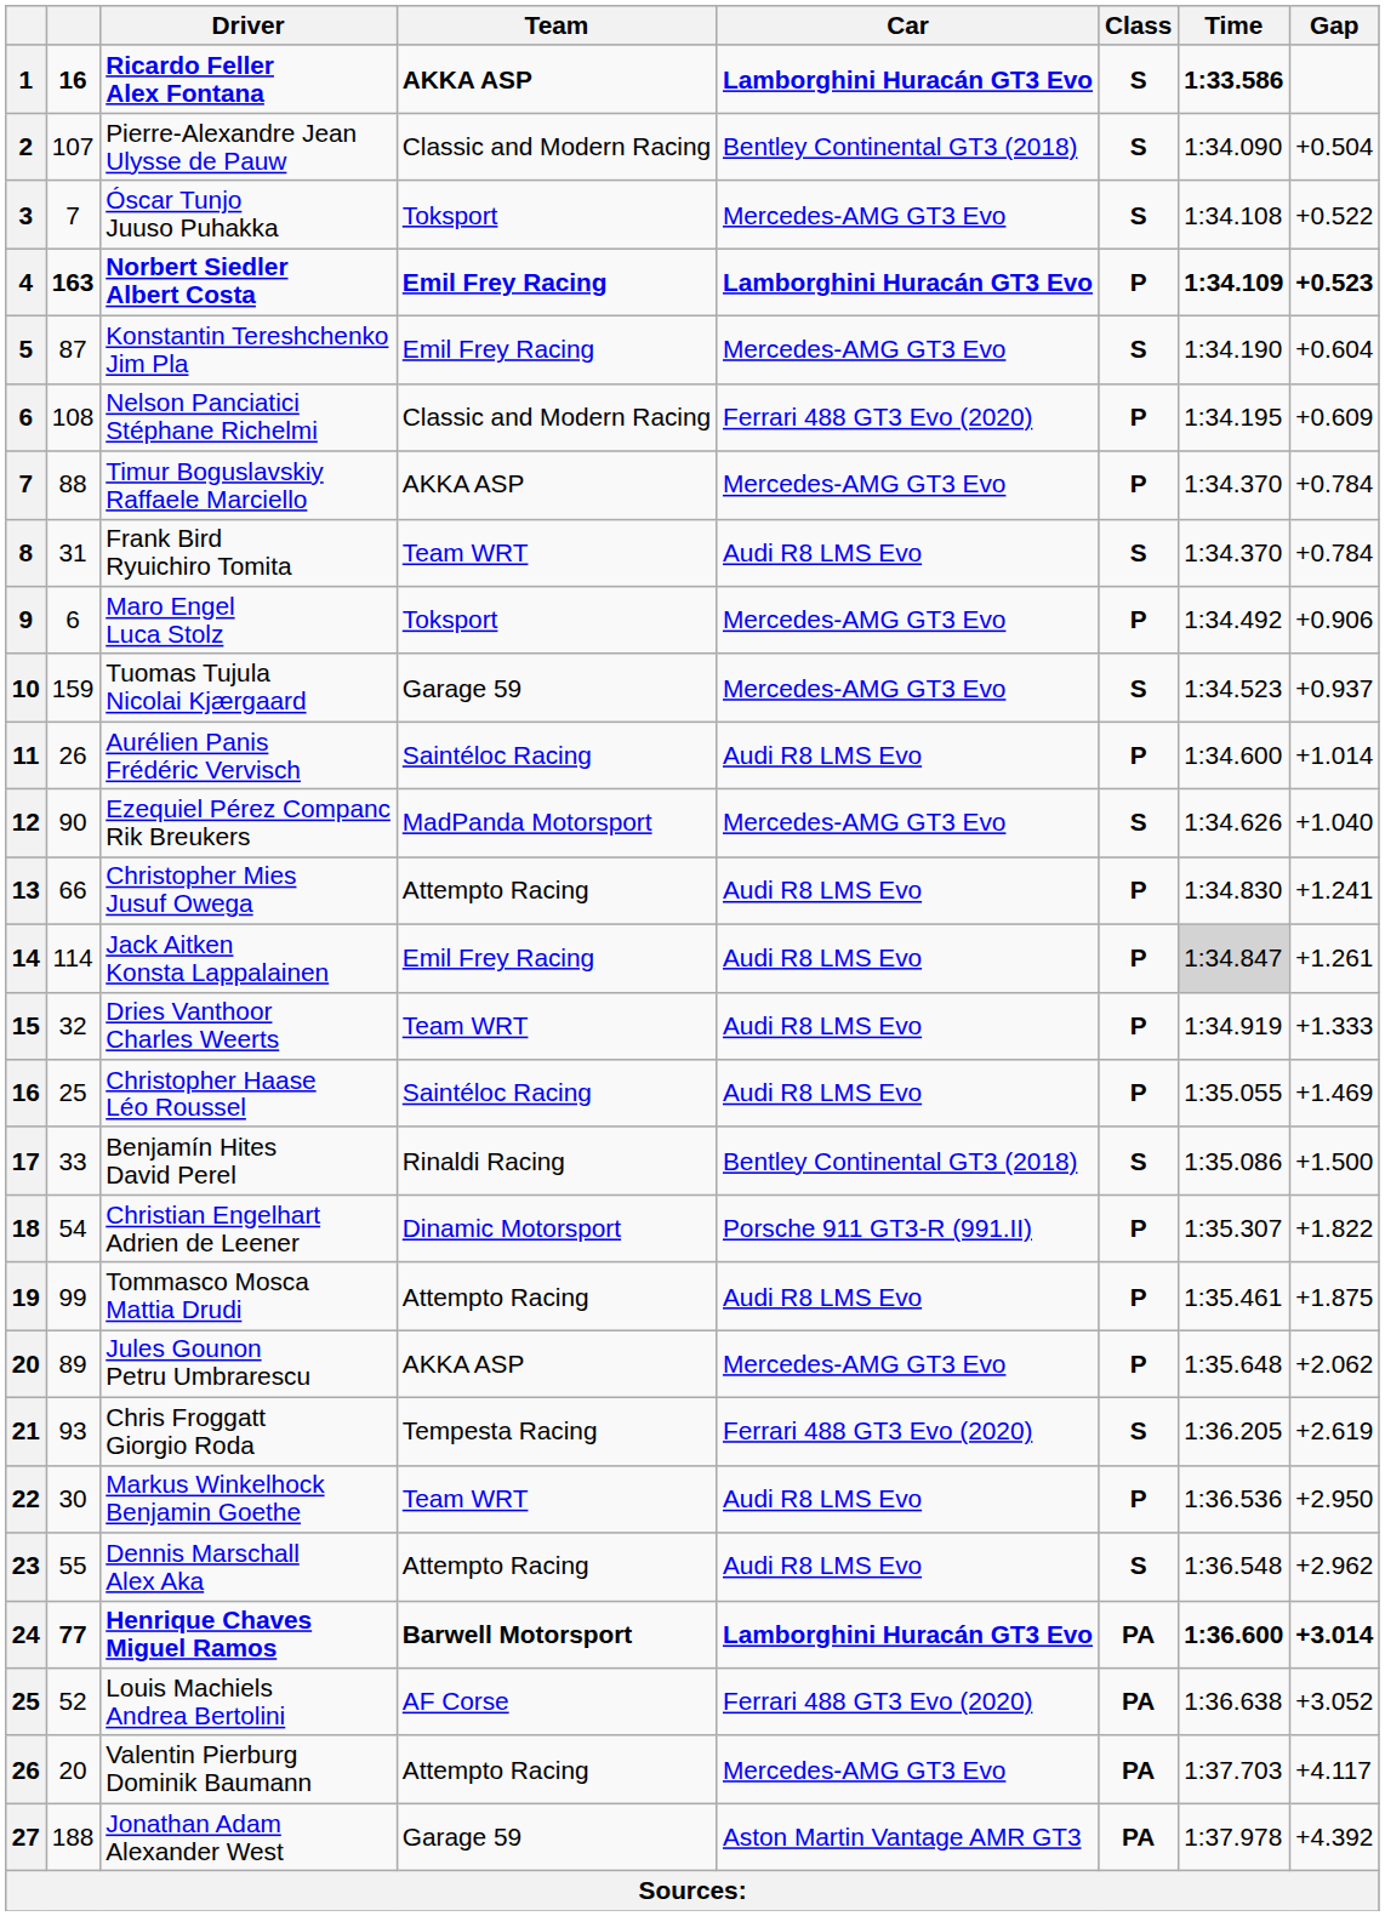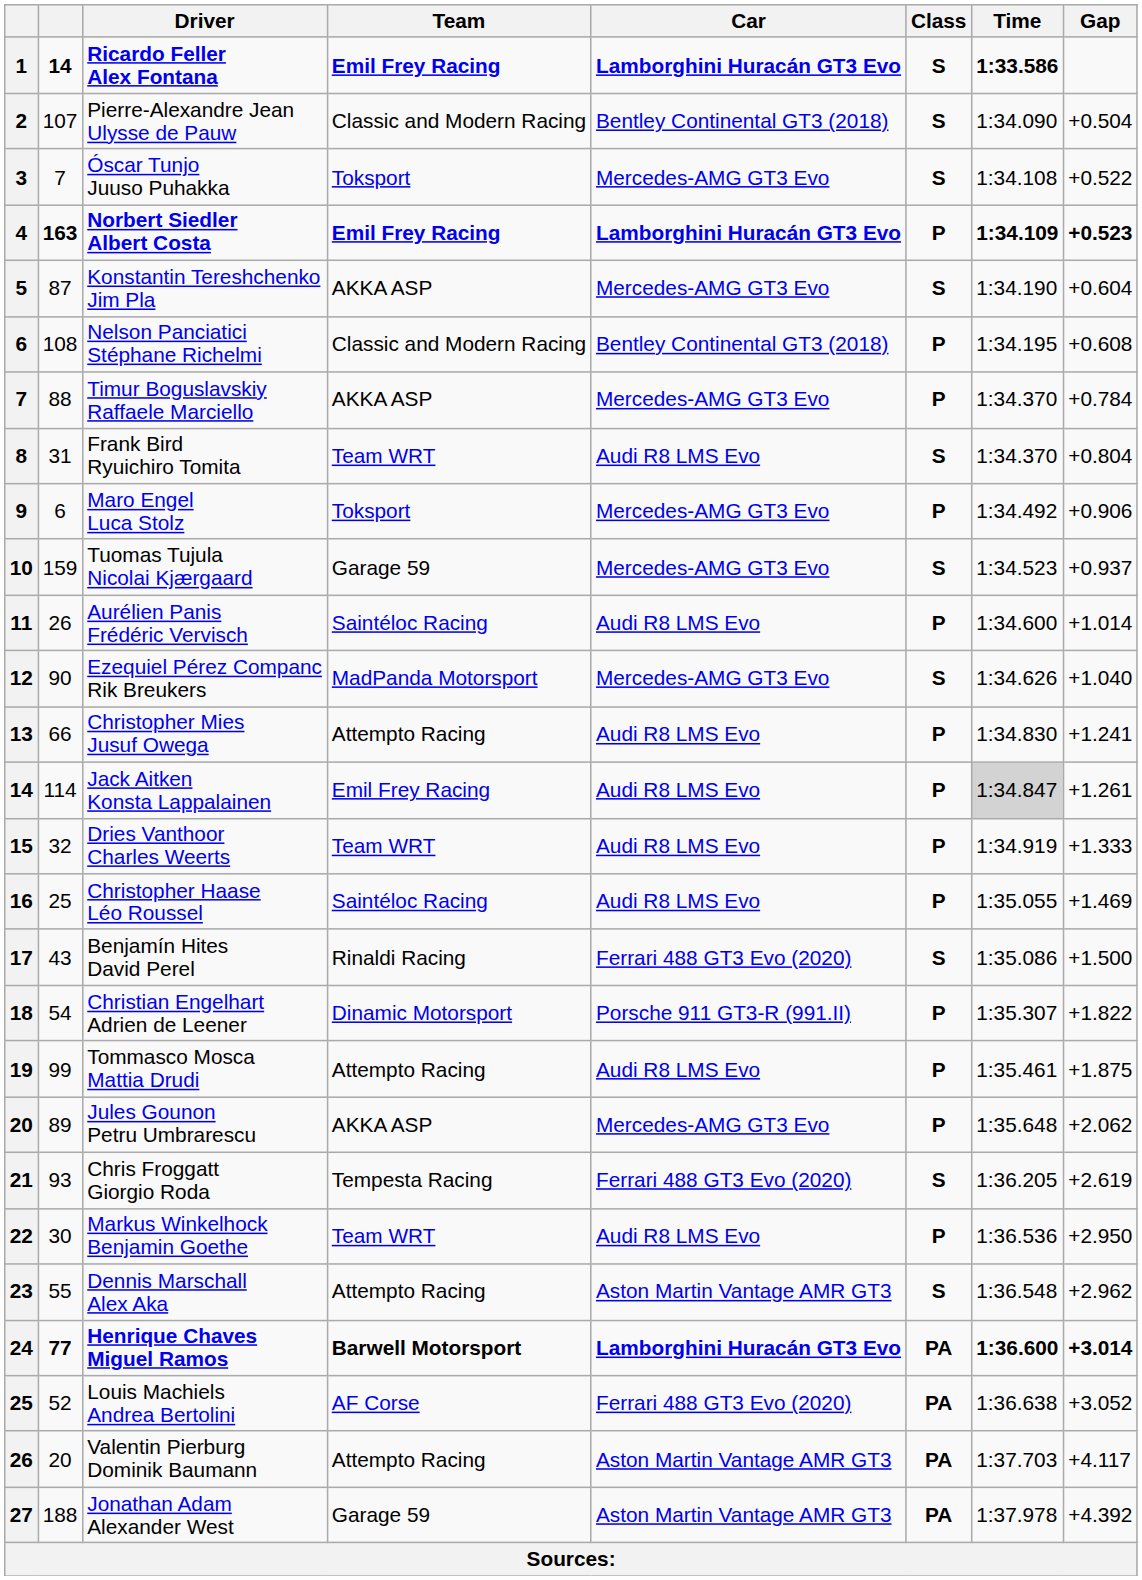 <table class="wikitable" style="font-size: 85%">
 <tr>
 <th></th>
 <th></th>
 <th>Driver</th>
 <th>Team</th>
 <th>Car</th>
 <th>Class</th>
 <th>Time</th>
 <th>Gap</th>
 </tr>
 <tr style="font-weight:bold">
 <th>1</th>
-<td align=center>16</td>
+<td align=center>14</td>
 <td> <a href='#'>Ricardo Feller</a><br> <a href='#'>Alex Fontana</a></td>
-<td> AKKA ASP</td>
+<td> <a href='#'>Emil Frey Racing</a></td>
 <td><a href='#'>Lamborghini Huracán GT3 Evo</a></td>
 <td align=center><strong><span>S</span></strong></td>
 <td>1:33.586</td>
 <td></td>
 </tr>
 <tr>
 <th>2</th>
 <td align=center>107</td>
 <td> Pierre-Alexandre Jean<br> <a href='#'>Ulysse de Pauw</a></td>
 <td> Classic and Modern Racing</td>
 <td><a href='#'>Bentley Continental GT3 (2018)</a></td>
 <td align=center><strong><span>S</span></strong></td>
 <td>1:34.090</td>
 <td>+0.504</td>
 </tr>
 <tr>
 <th>3</th>
 <td align=center>7</td>
 <td> <a href='#'>Óscar Tunjo</a><br> Juuso Puhakka</td>
 <td> <a href='#'>Toksport</a></td>
 <td><a href='#'>Mercedes-AMG GT3 Evo</a></td>
 <td align=center><strong><span>S</span></strong></td>
 <td>1:34.108</td>
 <td>+0.522</td>
 </tr>
 <tr style="font-weight:bold">
 <th>4</th>
 <td align=center>163</td>
 <td> <a href='#'>Norbert Siedler</a><br> <a href='#'>Albert Costa</a></td>
 <td> <a href='#'>Emil Frey Racing</a></td>
 <td><a href='#'>Lamborghini Huracán GT3 Evo</a></td>
 <td align=center><strong><span>P</span></strong></td>
 <td>1:34.109</td>
 <td>+0.523</td>
 </tr>
 <tr>
 <th>5</th>
 <td align=center>87</td>
 <td> <a href='#'>Konstantin Tereshchenko</a><br> <a href='#'>Jim Pla</a></td>
-<td> <a href='#'>Emil Frey Racing</a></td>
+<td> AKKA ASP</td>
 <td><a href='#'>Mercedes-AMG GT3 Evo</a></td>
 <td align=center><strong><span>S</span></strong></td>
 <td>1:34.190</td>
 <td>+0.604</td>
 </tr>
 <tr>
 <th>6</th>
 <td align=center>108</td>
 <td> <a href='#'>Nelson Panciatici</a><br> <a href='#'>Stéphane Richelmi</a></td>
 <td> Classic and Modern Racing</td>
-<td><a href='#'>Ferrari 488 GT3 Evo (2020)</a></td>
+<td><a href='#'>Bentley Continental GT3 (2018)</a></td>
 <td align=center><strong><span>P</span></strong></td>
 <td>1:34.195</td>
-<td>+0.609</td>
+<td>+0.608</td>
 </tr>
 <tr>
 <th>7</th>
 <td align=center>88</td>
 <td> <a href='#'>Timur Boguslavskiy</a><br> <a href='#'>Raffaele Marciello</a></td>
 <td> AKKA ASP</td>
 <td><a href='#'>Mercedes-AMG GT3 Evo</a></td>
 <td align=center><strong><span>P</span></strong></td>
 <td>1:34.370</td>
 <td>+0.784</td>
 </tr>
 <tr>
 <th>8</th>
 <td align=center>31</td>
 <td> Frank Bird<br> Ryuichiro Tomita</td>
 <td> <a href='#'>Team WRT</a></td>
 <td><a href='#'>Audi R8 LMS Evo</a></td>
 <td align=center><strong><span>S</span></strong></td>
 <td>1:34.370</td>
-<td>+0.784</td>
+<td>+0.804</td>
 </tr>
 <tr>
 <th>9</th>
 <td align=center>6</td>
 <td> <a href='#'>Maro Engel</a><br> <a href='#'>Luca Stolz</a></td>
 <td> <a href='#'>Toksport</a></td>
 <td><a href='#'>Mercedes-AMG GT3 Evo</a></td>
 <td align=center><strong><span>P</span></strong></td>
 <td>1:34.492</td>
 <td>+0.906</td>
 </tr>
 <tr>
 <th>10</th>
 <td align=center>159</td>
 <td> Tuomas Tujula<br> <a href='#'>Nicolai Kjærgaard</a></td>
 <td> Garage 59</td>
 <td><a href='#'>Mercedes-AMG GT3 Evo</a></td>
 <td align=center><strong><span>S</span></strong></td>
 <td>1:34.523</td>
 <td>+0.937</td>
 </tr>
 <tr>
 <th>11</th>
 <td align=center>26</td>
 <td> <a href='#'>Aurélien Panis</a><br> <a href='#'>Frédéric Vervisch</a></td>
 <td> <a href='#'>Saintéloc Racing</a></td>
 <td><a href='#'>Audi R8 LMS Evo</a></td>
 <td align=center><strong><span>P</span></strong></td>
 <td>1:34.600</td>
 <td>+1.014</td>
 </tr>
 <tr>
 <th>12</th>
 <td align=center>90</td>
 <td> <a href='#'>Ezequiel Pérez Companc</a><br> Rik Breukers</td>
 <td> <a href='#'>MadPanda Motorsport</a></td>
 <td><a href='#'>Mercedes-AMG GT3 Evo</a></td>
 <td align=center><strong><span>S</span></strong></td>
 <td>1:34.626</td>
 <td>+1.040</td>
 </tr>
 <tr>
 <th>13</th>
 <td align=center>66</td>
 <td> <a href='#'>Christopher Mies</a><br> <a href='#'>Jusuf Owega</a></td>
 <td> Attempto Racing</td>
 <td><a href='#'>Audi R8 LMS Evo</a></td>
 <td align=center><strong><span>P</span></strong></td>
 <td>1:34.830</td>
 <td>+1.241</td>
 </tr>
 <tr>
 <th>14</th>
 <td align=center>114</td>
 <td> <a href='#'>Jack Aitken</a><br> <a href='#'>Konsta Lappalainen</a></td>
 <td> <a href='#'>Emil Frey Racing</a></td>
 <td><a href='#'>Audi R8 LMS Evo</a></td>
 <td align=center><strong><span>P</span></strong></td>
 <td style="background: lightgrey;">1:34.847</td>
 <td>+1.261</td>
 </tr>
 <tr>
 <th>15</th>
 <td align=center>32</td>
 <td> <a href='#'>Dries Vanthoor</a><br> <a href='#'>Charles Weerts</a></td>
 <td> <a href='#'>Team WRT</a></td>
 <td><a href='#'>Audi R8 LMS Evo</a></td>
 <td align=center><strong><span>P</span></strong></td>
 <td>1:34.919</td>
 <td>+1.333</td>
 </tr>
 <tr>
 <th>16</th>
 <td align=center>25</td>
 <td> <a href='#'>Christopher Haase</a><br> <a href='#'>Léo Roussel</a></td>
 <td> <a href='#'>Saintéloc Racing</a></td>
 <td><a href='#'>Audi R8 LMS Evo</a></td>
 <td align=center><strong><span>P</span></strong></td>
 <td>1:35.055</td>
 <td>+1.469</td>
 </tr>
 <tr>
 <th>17</th>
-<td align=center>33</td>
+<td align=center>43</td>
 <td> Benjamín Hites<br> David Perel</td>
 <td> Rinaldi Racing</td>
-<td><a href='#'>Bentley Continental GT3 (2018)</a></td>
+<td><a href='#'>Ferrari 488 GT3 Evo (2020)</a></td>
 <td align=center><strong><span>S</span></strong></td>
 <td>1:35.086</td>
 <td>+1.500</td>
 </tr>
 <tr>
 <th>18</th>
 <td align=center>54</td>
 <td> <a href='#'>Christian Engelhart</a><br> Adrien de Leener</td>
 <td> <a href='#'>Dinamic Motorsport</a></td>
 <td><a href='#'>Porsche 911 GT3-R (991.II)</a></td>
 <td align=center><strong><span>P</span></strong></td>
 <td>1:35.307</td>
 <td>+1.822</td>
 </tr>
 <tr>
 <th>19</th>
 <td align=center>99</td>
 <td> Tommasco Mosca<br> <a href='#'>Mattia Drudi</a></td>
 <td> Attempto Racing</td>
 <td><a href='#'>Audi R8 LMS Evo</a></td>
 <td align=center><strong><span>P</span></strong></td>
 <td>1:35.461</td>
 <td>+1.875</td>
 </tr>
 <tr>
 <th>20</th>
 <td align=center>89</td>
 <td> <a href='#'>Jules Gounon</a><br> Petru Umbrarescu</td>
 <td> AKKA ASP</td>
 <td><a href='#'>Mercedes-AMG GT3 Evo</a></td>
 <td align=center><strong><span>P</span></strong></td>
 <td>1:35.648</td>
 <td>+2.062</td>
 </tr>
 <tr>
 <th>21</th>
 <td align=center>93</td>
 <td> Chris Froggatt<br> Giorgio Roda</td>
 <td> Tempesta Racing</td>
 <td><a href='#'>Ferrari 488 GT3 Evo (2020)</a></td>
 <td align=center><strong><span>S</span></strong></td>
 <td>1:36.205</td>
 <td>+2.619</td>
 </tr>
 <tr>
 <th>22</th>
 <td align=center>30</td>
 <td> <a href='#'>Markus Winkelhock</a><br> <a href='#'>Benjamin Goethe</a></td>
 <td> <a href='#'>Team WRT</a></td>
 <td><a href='#'>Audi R8 LMS Evo</a></td>
 <td align=center><strong><span>P</span></strong></td>
 <td>1:36.536</td>
 <td>+2.950</td>
 </tr>
 <tr>
 <th>23</th>
 <td align=center>55</td>
 <td> <a href='#'>Dennis Marschall</a><br> <a href='#'>Alex Aka</a></td>
 <td> Attempto Racing</td>
-<td><a href='#'>Audi R8 LMS Evo</a></td>
+<td><a href='#'>Aston Martin Vantage AMR GT3</a></td>
 <td align=center><strong><span>S</span></strong></td>
 <td>1:36.548</td>
 <td>+2.962</td>
 </tr>
 <tr style="font-weight:bold">
 <th>24</th>
 <td align=center>77</td>
 <td> <a href='#'>Henrique Chaves</a><br> <a href='#'>Miguel Ramos</a></td>
 <td> Barwell Motorsport</td>
 <td><a href='#'>Lamborghini Huracán GT3 Evo</a></td>
 <td align=center><strong><span>PA</span></strong></td>
 <td>1:36.600</td>
 <td>+3.014</td>
 </tr>
 <tr>
 <th>25</th>
 <td align=center>52</td>
 <td> Louis Machiels<br> <a href='#'>Andrea Bertolini</a></td>
 <td> <a href='#'>AF Corse</a></td>
 <td><a href='#'>Ferrari 488 GT3 Evo (2020)</a></td>
 <td align=center><strong><span>PA</span></strong></td>
 <td>1:36.638</td>
 <td>+3.052</td>
 </tr>
 <tr>
 <th>26</th>
 <td align=center>20</td>
 <td> Valentin Pierburg<br> Dominik Baumann</td>
 <td> Attempto Racing</td>
-<td><a href='#'>Mercedes-AMG GT3 Evo</a></td>
+<td><a href='#'>Aston Martin Vantage AMR GT3</a></td>
 <td align=center><strong><span>PA</span></strong></td>
 <td>1:37.703</td>
 <td>+4.117</td>
 </tr>
 <tr>
 <th>27</th>
 <td align=center>188</td>
 <td> <a href='#'>Jonathan Adam</a><br> Alexander West</td>
 <td> Garage 59</td>
 <td><a href='#'>Aston Martin Vantage AMR GT3</a></td>
 <td align=center><strong><span>PA</span></strong></td>
 <td>1:37.978</td>
 <td>+4.392</td>
 </tr>
 <tr>
 <th colspan=8>Sources:</th>
 </tr>
 </table>
